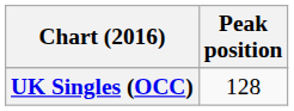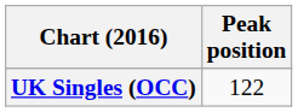 <table class="wikitable sortable plainrowheaders" style="text-align:center">
 <tr>
 <th scope="col">Chart (2016)</th>
 <th scope="col">Peak<br>position</th>
 </tr>
 <tr>
 </tr>
 <tr>
 <th scope="row"><a href='#'>UK Singles</a> (<a href='#'>OCC</a>)</th>
-<td>128</td>
+<td>122</td>
 </tr>
 </table>
